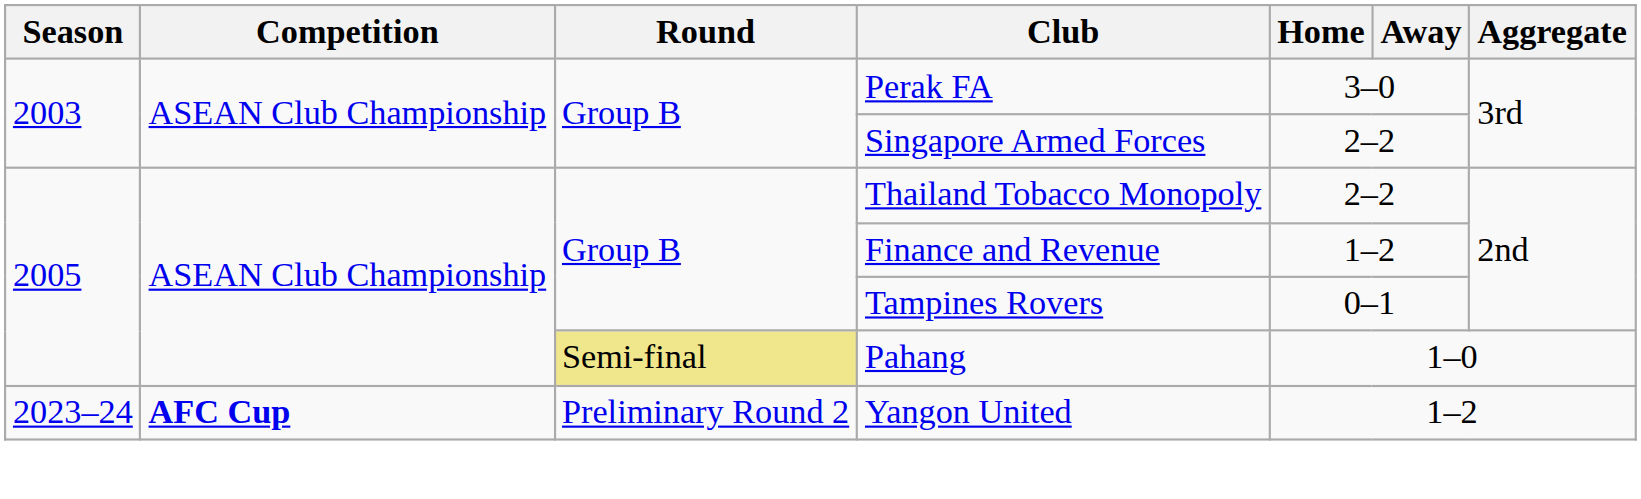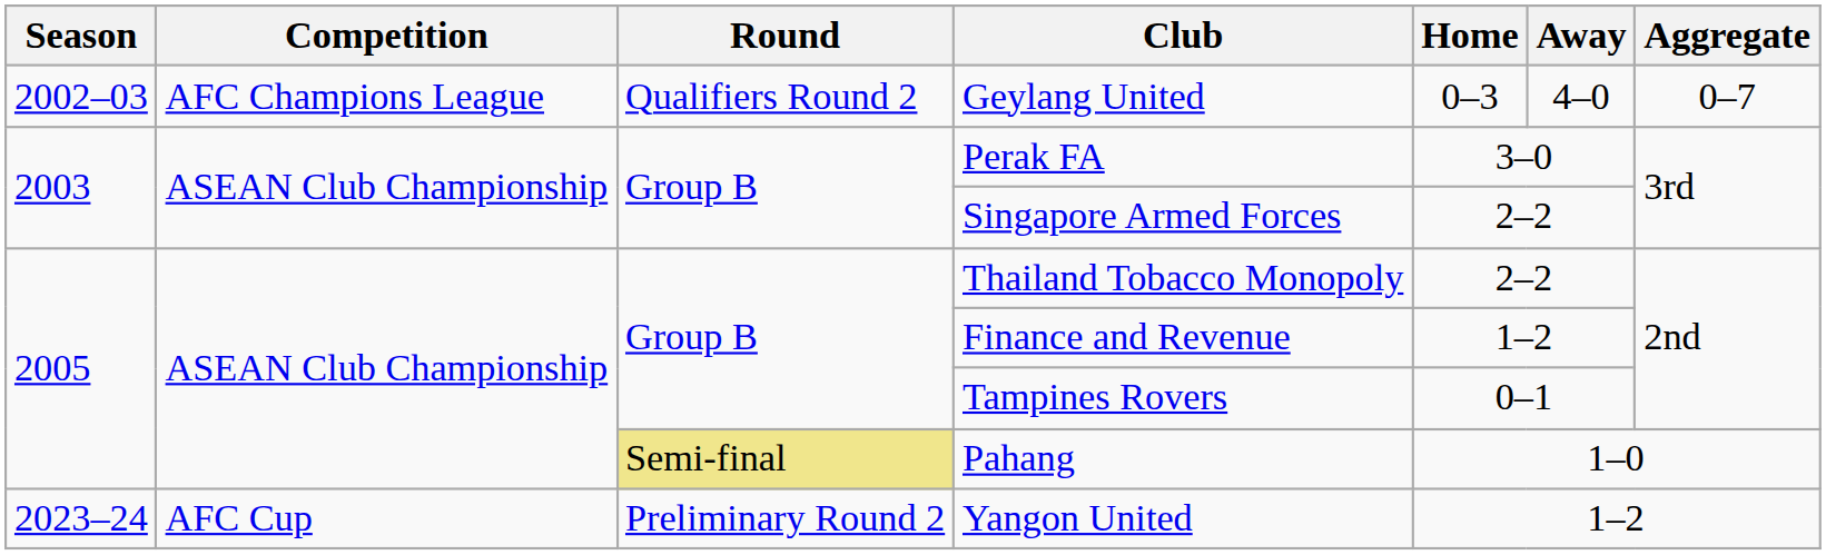 <table class="wikitable">
 <tr>
 <th>Season</th>
 <th>Competition</th>
 <th>Round</th>
 <th>Club</th>
 <th>Home</th>
 <th>Away</th>
 <th>Aggregate</th>
+</tr>
+<tr>
+<td><a href='#'>2002–03</a></td>
+<td><a href='#'>AFC Champions League</a></td>
+<td><a href='#'>Qualifiers Round 2</a></td>
+<td> <a href='#'>Geylang United</a></td>
+<td style="text-align:center;">0–3</td>
+<td style="text-align:center;">4–0</td>
+<td style="text-align:center;">0–7</td>
 </tr>
 <tr>
 <td rowspan="2"><a href='#'>2003</a></td>
 <td rowspan="2"><a href='#'>ASEAN Club Championship</a></td>
 <td rowspan="2"><a href='#'>Group B</a></td>
 <td> <a href='#'>Perak FA</a></td>
 <td colspan=2; style="text-align:center;">3–0</td>
 <td rowspan="2">3rd</td>
 </tr>
 <tr>
 <td> <a href='#'>Singapore Armed Forces</a></td>
 <td colspan=2; style="text-align:center;">2–2</td>
 </tr>
 <tr>
 <td rowspan="4"><a href='#'>2005</a></td>
 <td rowspan="4"><a href='#'>ASEAN Club Championship</a></td>
 <td rowspan="3"><a href='#'>Group B</a></td>
 <td> <a href='#'>Thailand Tobacco Monopoly</a></td>
 <td colspan=2; style="text-align:center;">2–2</td>
 <td rowspan="3">2nd</td>
 </tr>
 <tr>
 <td> <a href='#'>Finance and Revenue</a></td>
 <td colspan=2; style="text-align:center;">1–2</td>
 </tr>
 <tr>
 <td> <a href='#'>Tampines Rovers</a></td>
 <td colspan=2; style="text-align:center;">0–1</td>
 </tr>
 <tr>
 <td style="background: khaki;">Semi-final</td>
 <td> <a href='#'>Pahang</a></td>
 <td colspan=3; style="text-align:center;">1–0</td>
 </tr>
 <tr>
 <td><a href='#'>2023–24</a></td>
-<td><strong><a href='#'>AFC Cup</a></strong></td>
+<td><a href='#'>AFC Cup</a></td>
 <td><a href='#'>Preliminary Round 2</a></td>
 <td> <a href='#'>Yangon United</a></td>
 <td colspan=3; style="text-align:center;">1–2</td>
 </tr>
 </table>
